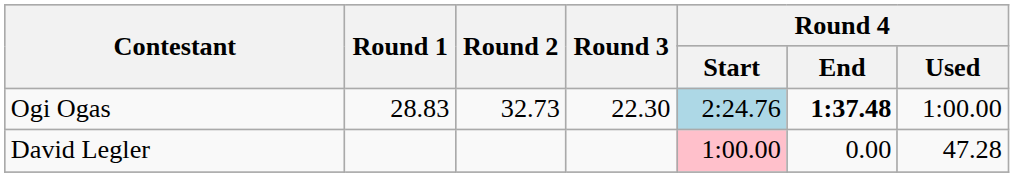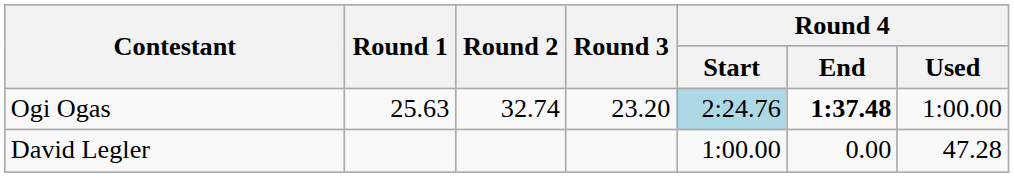 <table class="wikitable">
 <tr>
 <th rowspan="2" width="200">Contestant</th>
 <th rowspan="2" width="60">Round 1</th>
 <th rowspan="2" width="60">Round 2</th>
 <th rowspan="2" width="60">Round 3</th>
 <th colspan="3">Round 4</th>
 </tr>
 <tr>
 <th width="60">Start</th>
 <th width="60">End</th>
 <th width="60">Used</th>
 </tr>
 <tr>
 <td> Ogi Ogas</td>
-<td align = right>28.83</td>
-<td align = right>32.73</td>
-<td align = right>22.30</td>
+<td align = right>25.63</td>
+<td align = right>32.74</td>
+<td align = right>23.20</td>
 <td align = right style="background: lightblue;">2:24.76</td>
 <td align = right><strong>1:37.48</strong></td>
 <td align = right>1:00.00</td>
 </tr>
 <tr>
 <td> David Legler</td>
 <td align = right></td>
 <td align = right></td>
 <td align = right></td>
-<td align = right style="background: pink;">1:00.00</td>
+<td align = right>1:00.00</td>
 <td align = right>0.00</td>
 <td align = right>47.28</td>
 </tr>
 </table>
